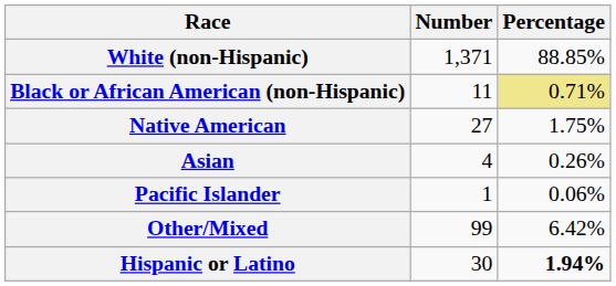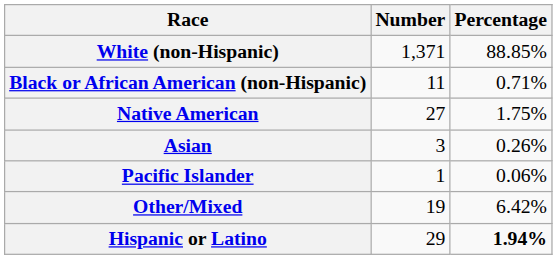 <table class="wikitable" style="text-align:right">
 <tr>
 <th scope="col">Race</th>
 <th scope="col">Number</th>
 <th scope="col">Percentage</th>
 </tr>
 <tr>
 <th scope="row"><a href='#'>White</a> (non-Hispanic)</th>
 <td>1,371</td>
 <td>88.85%</td>
 </tr>
 <tr>
 <th scope="row"><a href='#'>Black or African American</a> (non-Hispanic)</th>
 <td>11</td>
-<td style="background: khaki;">0.71%</td>
+<td>0.71%</td>
 </tr>
 <tr>
 <th scope="row"><a href='#'>Native American</a></th>
 <td>27</td>
 <td>1.75%</td>
 </tr>
 <tr>
 <th scope="row"><a href='#'>Asian</a></th>
-<td>4</td>
+<td>3</td>
 <td>0.26%</td>
 </tr>
 <tr>
 <th scope="row"><a href='#'>Pacific Islander</a></th>
 <td>1</td>
 <td>0.06%</td>
 </tr>
 <tr>
 <th scope="row"><a href='#'>Other/Mixed</a></th>
-<td>99</td>
+<td>19</td>
 <td>6.42%</td>
 </tr>
 <tr>
 <th scope="row"><a href='#'>Hispanic</a> or <a href='#'>Latino</a></th>
-<td>30</td>
+<td>29</td>
 <td><strong>1.94%</strong></td>
 </tr>
 </table>
